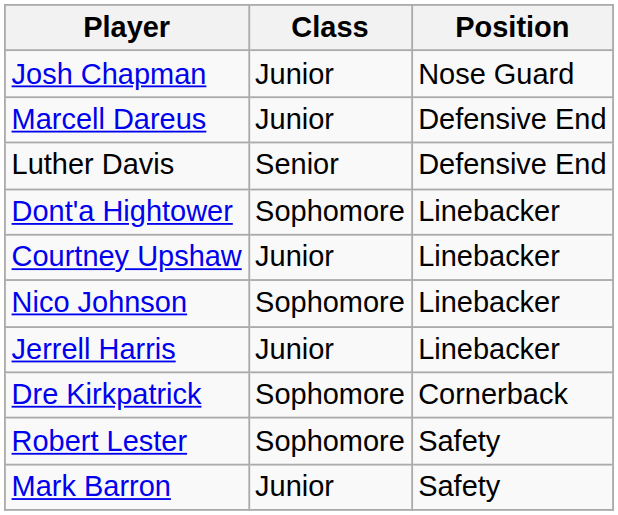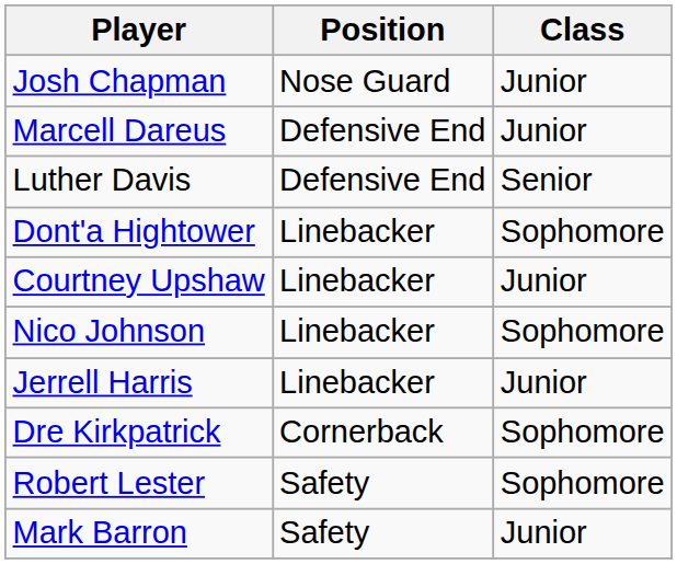 <table class="wikitable" border="1">
 <tr>
 <th>Player</th>
+<th>Position</th>
 <th>Class</th>
-<th>Position</th>
 </tr>
 <tr>
 <td><a href='#'>Josh Chapman</a></td>
+<td>Nose Guard</td>
 <td>Junior</td>
-<td>Nose Guard</td>
 </tr>
 <tr>
 <td><a href='#'>Marcell Dareus</a></td>
+<td>Defensive End</td>
 <td>Junior</td>
-<td>Defensive End</td>
 </tr>
 <tr>
 <td>Luther Davis</td>
+<td>Defensive End</td>
 <td>Senior</td>
-<td>Defensive End</td>
 </tr>
 <tr>
 <td><a href='#'>Dont'a Hightower</a></td>
+<td>Linebacker</td>
 <td>Sophomore</td>
-<td>Linebacker</td>
 </tr>
 <tr>
 <td><a href='#'>Courtney Upshaw</a></td>
+<td>Linebacker</td>
 <td>Junior</td>
-<td>Linebacker</td>
 </tr>
 <tr>
 <td><a href='#'>Nico Johnson</a></td>
+<td>Linebacker</td>
 <td>Sophomore</td>
-<td>Linebacker</td>
 </tr>
 <tr>
 <td><a href='#'>Jerrell Harris</a></td>
+<td>Linebacker</td>
 <td>Junior</td>
-<td>Linebacker</td>
 </tr>
 <tr>
 <td><a href='#'>Dre Kirkpatrick</a></td>
+<td>Cornerback</td>
 <td>Sophomore</td>
-<td>Cornerback</td>
 </tr>
 <tr>
 <td><a href='#'>Robert Lester</a></td>
+<td>Safety</td>
 <td>Sophomore</td>
-<td>Safety</td>
 </tr>
 <tr>
 <td><a href='#'>Mark Barron</a></td>
+<td>Safety</td>
 <td>Junior</td>
-<td>Safety</td>
 </tr>
 </table>
